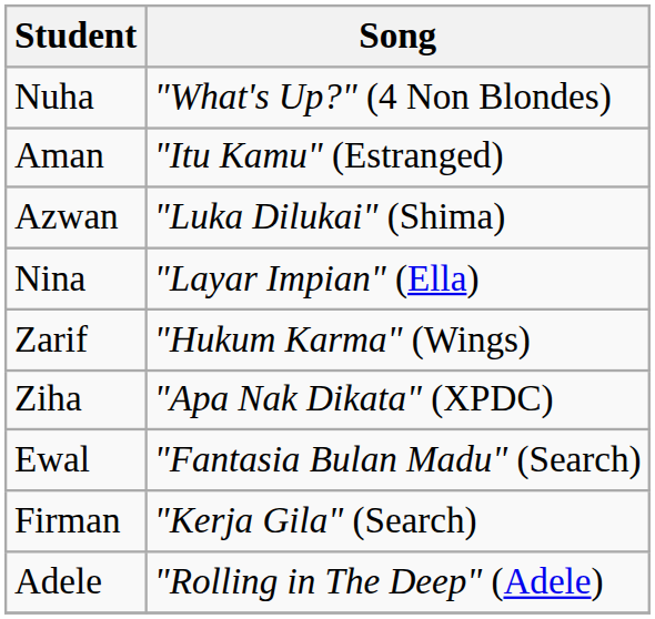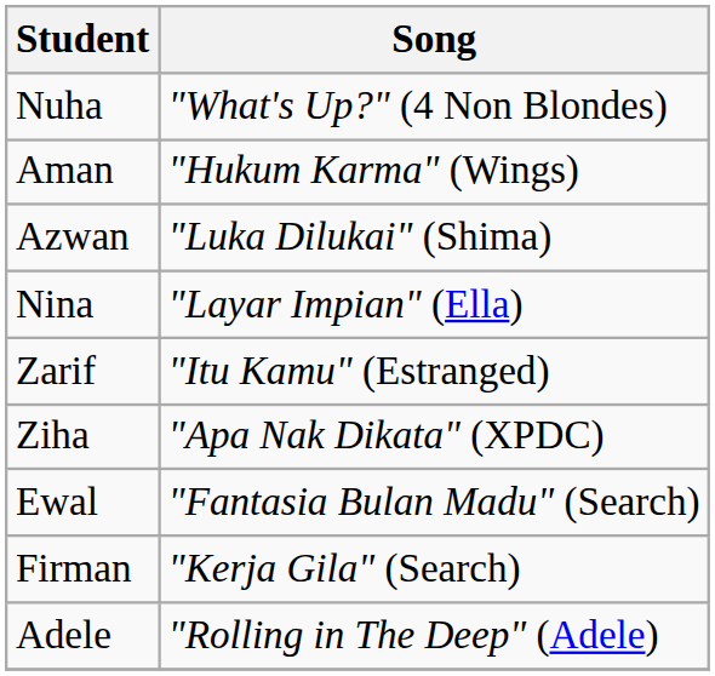 <table class="wikitable" style="font-size:90%;">
 <tr>
 <th>Student</th>
 <th>Song</th>
 </tr>
 <tr>
 <td>Nuha</td>
 <td><em>"What's Up?"</em> (4 Non Blondes)</td>
 </tr>
 <tr>
 <td>Aman</td>
-<td><em>"Itu Kamu"</em> (Estranged)</td>
+<td><em>"Hukum Karma"</em> (Wings)</td>
 </tr>
 <tr>
 <td>Azwan</td>
 <td><em>"Luka Dilukai"</em> (Shima)</td>
 </tr>
 <tr>
 <td>Nina</td>
 <td><em>"Layar Impian"</em> (<a href='#'>Ella</a>)</td>
 </tr>
 <tr>
 <td>Zarif</td>
-<td><em>"Hukum Karma"</em> (Wings)</td>
+<td><em>"Itu Kamu"</em> (Estranged)</td>
 </tr>
 <tr>
 <td>Ziha</td>
 <td><em>"Apa Nak Dikata"</em> (XPDC)</td>
 </tr>
 <tr>
 <td>Ewal</td>
 <td><em>"Fantasia Bulan Madu"</em> (Search)</td>
 </tr>
 <tr>
 <td>Firman</td>
 <td><em>"Kerja Gila"</em> (Search)</td>
 </tr>
 <tr>
 <td>Adele</td>
 <td><em>"Rolling in The Deep"</em> (<a href='#'>Adele</a>)</td>
 </tr>
 <tr>
 </tr>
 </table>
